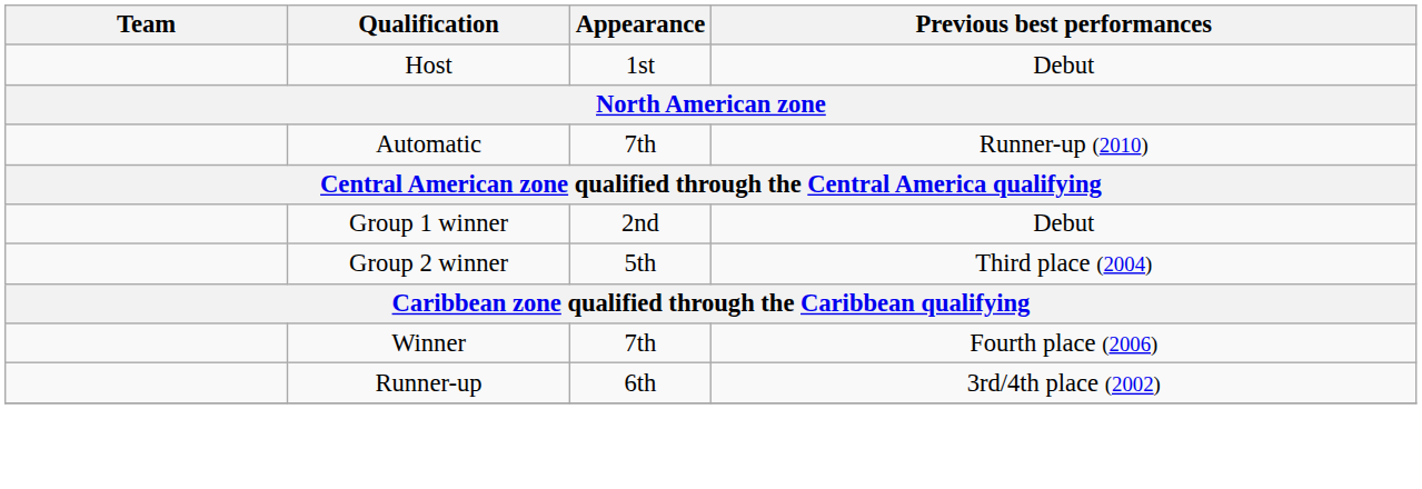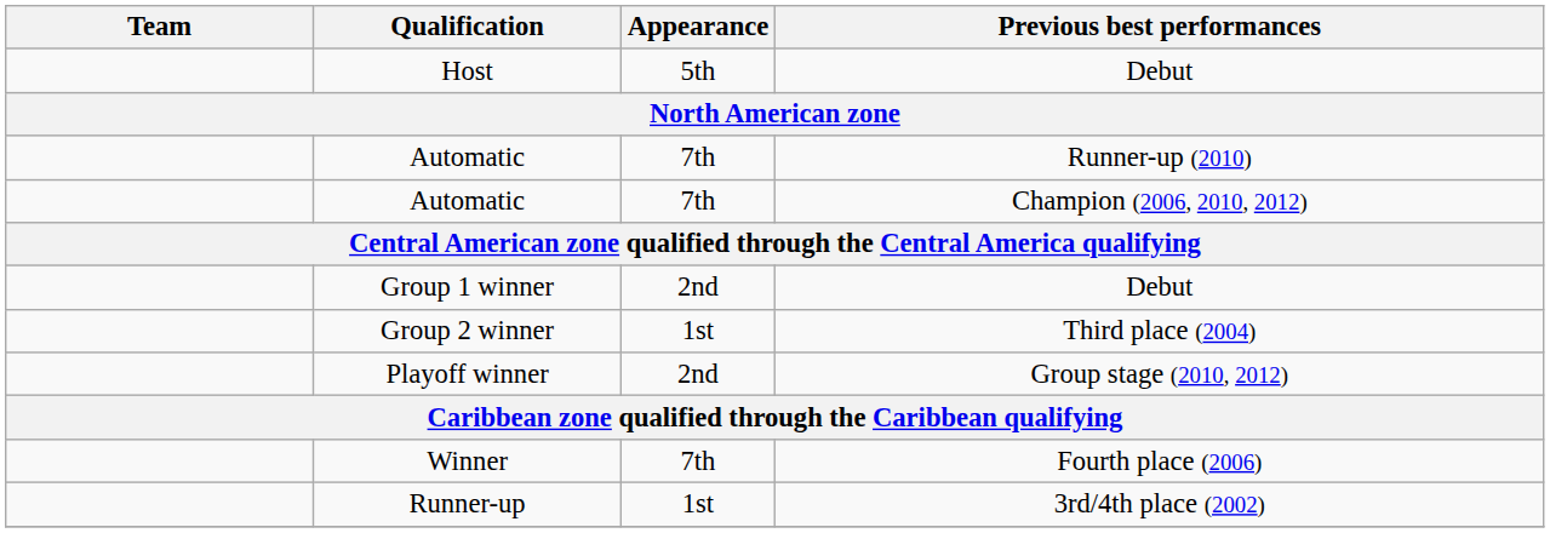 <table class="wikitable">
 <tr>
 <th width=20%>Team</th>
 <th width=20%>Qualification</th>
 <th width=10%>Appearance</th>
 <th width=50%>Previous best performances</th>
 </tr>
 <tr>
 <td align=left></td>
 <td align=center>Host</td>
-<td align=center>1st</td>
+<td align=center>5th</td>
 <td align=center>Debut</td>
 </tr>
 <tr>
 <th colspan=4><strong><a href='#'>North American zone</a></strong></th>
 </tr>
 <tr>
 <td align=left></td>
 <td align=center>Automatic</td>
 <td align=center>7th</td>
 <td align=center>Runner-up <small>(<a href='#'>2010</a>)</small></td>
+</tr>
+<tr>
+<td align=left></td>
+<td align=center>Automatic</td>
+<td align=center>7th</td>
+<td align=center>Champion <small>(<a href='#'>2006</a>, <a href='#'>2010</a>, <a href='#'>2012</a>)</small></td>
 </tr>
 <tr>
 <th colspan=4><strong><a href='#'>Central American zone</a> qualified through the <a href='#'>Central America qualifying</a></strong></th>
 </tr>
 <tr>
 <td align=left></td>
 <td align=center>Group 1 winner</td>
 <td align=center>2nd</td>
 <td align=center>Debut</td>
 </tr>
 <tr>
 <td align=left></td>
 <td align=center>Group 2 winner</td>
-<td align=center>5th</td>
+<td align=center>1st</td>
 <td align=center>Third place <small>(<a href='#'>2004</a>)</small></td>
+</tr>
+<tr>
+<td align=left></td>
+<td align=center>Playoff winner</td>
+<td align=center>2nd</td>
+<td align=center>Group stage <small>(<a href='#'>2010</a>, <a href='#'>2012</a>)</small></td>
 </tr>
 <tr>
 <th colspan=4><strong><a href='#'>Caribbean zone</a> qualified through the <a href='#'>Caribbean qualifying</a></strong></th>
 </tr>
 <tr>
 <td align=left></td>
 <td align=center>Winner</td>
 <td align=center>7th</td>
 <td align=center>Fourth place <small>(<a href='#'>2006</a>)</small></td>
 </tr>
 <tr>
 <td align=left></td>
 <td align=center>Runner-up</td>
-<td align=center>6th</td>
+<td align=center>1st</td>
 <td align=center>3rd/4th place <small>(<a href='#'>2002</a>)</small></td>
 </tr>
 <tr>
 </tr>
 </table>
